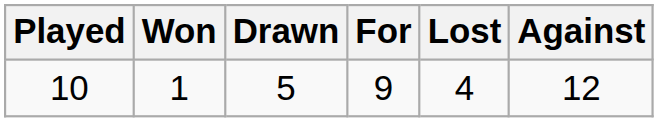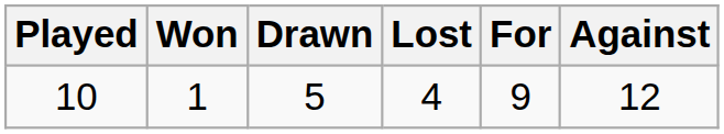 <table Class="wikitable">
 <tr>
 <th>Played</th>
 <th>Won</th>
 <th>Drawn</th>
+<th>Lost</th>
 <th>For</th>
-<th>Lost</th>
 <th>Against</th>
 </tr>
 <tr style="text-align:center;">
 <td>10</td>
 <td>1</td>
 <td>5</td>
+<td>4</td>
 <td>9</td>
-<td>4</td>
 <td>12</td>
 </tr>
 </table>
